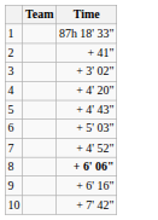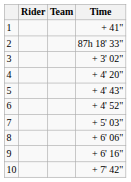 <table class="wikitable">
 <tr>
 <th></th>
+<th>Rider</th>
 <th>Team</th>
 <th>Time</th>
 </tr>
 <tr>
 <td>1</td>
+<td> </td>
+<td></td>
+<td style="text-align:right;">+ 41"</td>
+</tr>
+<tr>
+<td>2</td>
+<td></td>
 <td></td>
 <td style="text-align:right;">87h 18' 33"</td>
 </tr>
 <tr>
-<td>2</td>
+<td>3</td>
 <td></td>
-<td style="text-align:right;">+ 41"</td>
-</tr>
-<tr>
-<td>3</td>
 <td></td>
 <td style="text-align:right;">+ 3' 02"</td>
 </tr>
 <tr>
 <td>4</td>
 <td></td>
+<td></td>
 <td style="text-align:right;">+ 4' 20"</td>
 </tr>
 <tr>
 <td>5</td>
+<td></td>
 <td></td>
 <td style="text-align:right;">+ 4' 43"</td>
 </tr>
 <tr>
 <td>6</td>
 <td></td>
-<td style="text-align:right;">+ 5' 03"</td>
+<td></td>
+<td style="text-align:right;">+ 4' 52"</td>
 </tr>
 <tr>
 <td>7</td>
 <td></td>
-<td style="text-align:right;">+ 4' 52"</td>
+<td></td>
+<td style="text-align:right;">+ 5' 03"</td>
 </tr>
 <tr>
 <td>8</td>
 <td></td>
-<td style="text-align:right;"><strong>+ 6' 06"</strong></td>
+<td></td>
+<td style="text-align:right;">+ 6' 06"</td>
 </tr>
 <tr>
 <td>9</td>
+<td></td>
 <td></td>
 <td style="text-align:right;">+ 6' 16"</td>
 </tr>
 <tr>
 <td>10</td>
 <td></td>
+<td></td>
 <td style="text-align:right;">+ 7' 42"</td>
 </tr>
 </table>
